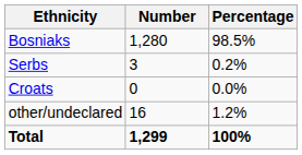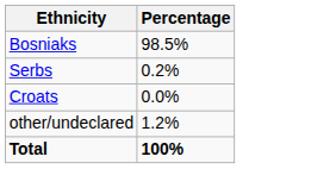 <table class="wikitable">
 <tr>
 <th width="100px">Ethnicity</th>
-<th width="80px">Number</th>
 <th width="80px">Percentage</th>
 </tr>
 <tr>
 <td><a href='#'>Bosniaks</a></td>
-<td>1,280</td>
 <td>98.5%</td>
 </tr>
 <tr>
 <td><a href='#'>Serbs</a></td>
-<td>3</td>
 <td>0.2%</td>
 </tr>
 <tr>
 <td><a href='#'>Croats</a></td>
-<td>0</td>
 <td>0.0%</td>
 </tr>
 <tr>
 <td>other/undeclared</td>
-<td>16</td>
 <td>1.2%</td>
 </tr>
 <tr>
 <td><strong>Total</strong></td>
-<td><strong>1,299</strong></td>
 <td><strong>100%</strong></td>
 </tr>
 </table>
